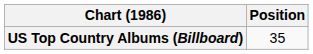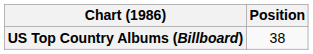 <table class="wikitable plainrowheaders" style="text-align:center">
 <tr>
 <th scope="col">Chart (1986)</th>
 <th scope="col">Position</th>
 </tr>
 <tr>
 <th scope="row">US Top Country Albums (<em>Billboard</em>)</th>
-<td>35</td>
+<td>38</td>
 </tr>
 </table>
